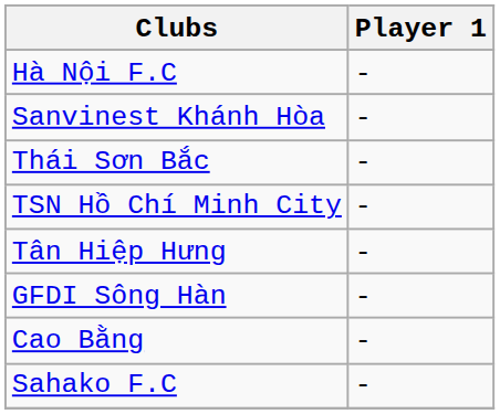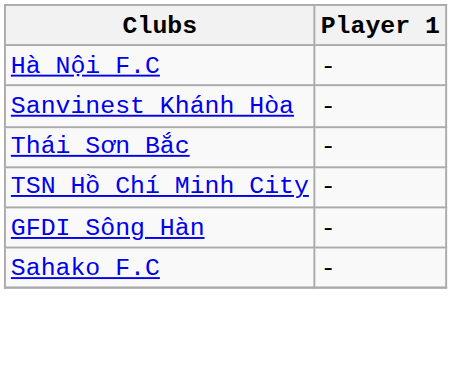 <table class="wikitable sortable">
 <tr>
 <th>Clubs</th>
 <th>Player 1</th>
 </tr>
 <tr>
 <td><a href='#'>Hà Nội F.C</a></td>
 <td>-</td>
 </tr>
 <tr>
 <td><a href='#'>Sanvinest Khánh Hòa</a></td>
 <td>-</td>
 </tr>
 <tr>
 <td><a href='#'>Thái Sơn Bắc</a></td>
 <td>-</td>
 </tr>
 <tr>
 <td><a href='#'>TSN Hồ Chí Minh City</a></td>
 <td>-</td>
 </tr>
 <tr>
-<td><a href='#'>Tân Hiệp Hưng</a></td>
-<td>-</td>
-</tr>
-<tr>
 <td><a href='#'>GFDI Sông Hàn</a></td>
-<td>-</td>
-</tr>
-<tr>
-<td><a href='#'>Cao Bằng</a></td>
 <td>-</td>
 </tr>
 <tr>
 <td><a href='#'>Sahako F.C</a></td>
 <td>-</td>
 </tr>
 <tr>
 </tr>
 </table>
